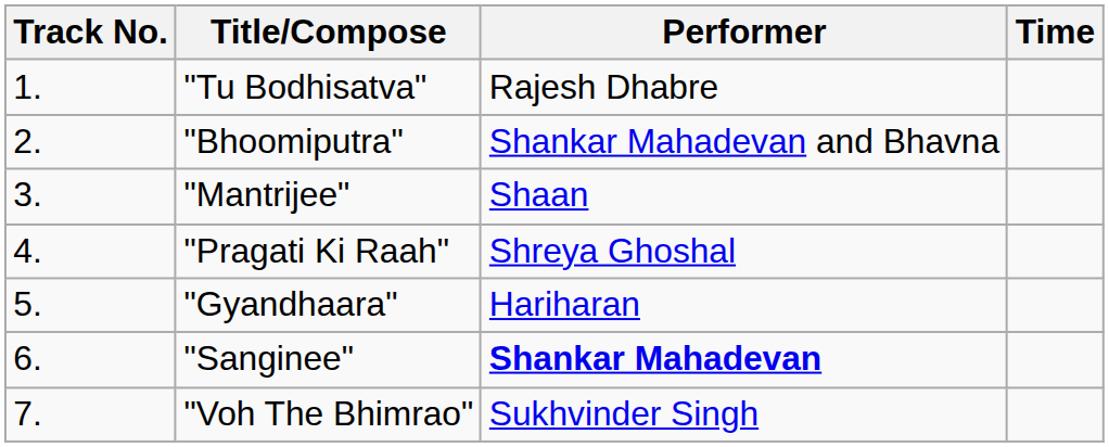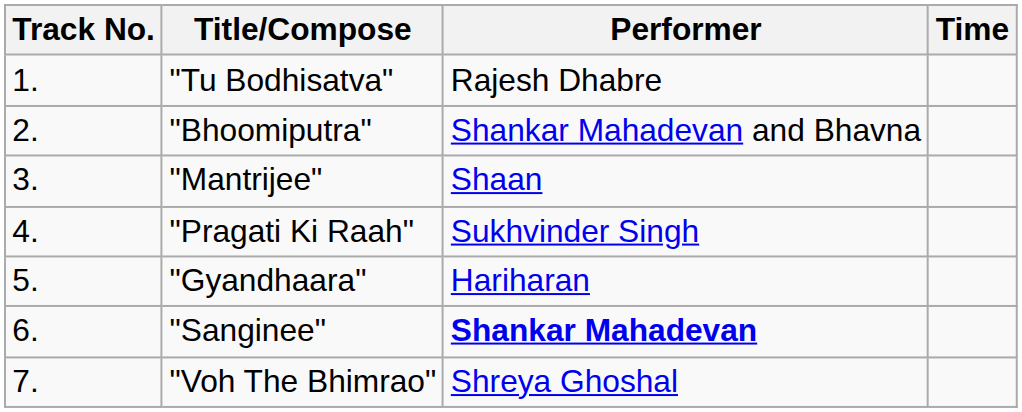 <table class="wikitable sortable">
 <tr>
 <th>Track No.</th>
 <th>Title/Compose</th>
 <th>Performer</th>
 <th>Time</th>
 </tr>
 <tr>
 <td>1.</td>
 <td>"Tu Bodhisatva"</td>
 <td>Rajesh Dhabre</td>
 <td></td>
 </tr>
 <tr>
 <td>2.</td>
 <td>"Bhoomiputra"</td>
 <td><a href='#'>Shankar Mahadevan</a> and Bhavna</td>
 <td></td>
 </tr>
 <tr>
 <td>3.</td>
 <td>"Mantrijee"</td>
 <td><a href='#'>Shaan</a></td>
 <td></td>
 </tr>
 <tr>
 <td>4.</td>
 <td>"Pragati Ki Raah"</td>
-<td><a href='#'>Shreya Ghoshal</a></td>
+<td><a href='#'>Sukhvinder Singh</a></td>
 <td></td>
 </tr>
 <tr>
 <td>5.</td>
 <td>"Gyandhaara"</td>
 <td><a href='#'>Hariharan</a></td>
 </tr>
 <tr>
 <td>6.</td>
 <td>"Sanginee"</td>
 <td><strong><a href='#'>Shankar Mahadevan</a></strong></td>
 <td></td>
 </tr>
 <tr>
 <td>7.</td>
 <td>"Voh The Bhimrao"</td>
-<td><a href='#'>Sukhvinder Singh</a></td>
+<td><a href='#'>Shreya Ghoshal</a></td>
 <td></td>
 </tr>
 </table>
